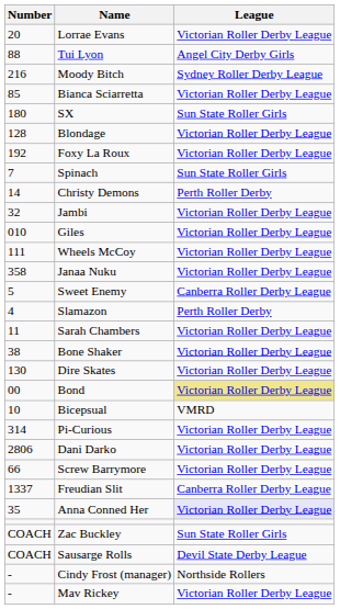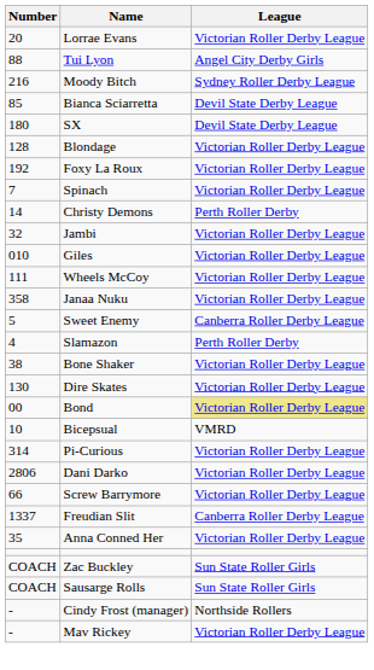 <table class="wikitable sortable">
 <tr>
 <th>Number</th>
 <th>Name</th>
 <th>League</th>
 </tr>
 <tr>
 <td>20</td>
 <td>Lorrae Evans</td>
 <td><a href='#'>Victorian Roller Derby League</a></td>
 </tr>
 <tr>
 <td>88</td>
 <td><a href='#'>Tui Lyon</a></td>
 <td><a href='#'>Angel City Derby Girls</a></td>
 </tr>
 <tr>
 <td>216</td>
 <td>Moody Bitch</td>
 <td><a href='#'>Sydney Roller Derby League</a></td>
 </tr>
 <tr>
 <td>85</td>
 <td>Bianca Sciarretta</td>
-<td><a href='#'>Victorian Roller Derby League</a></td>
+<td><a href='#'>Devil State Derby League</a></td>
 </tr>
 <tr>
 <td>180</td>
 <td>SX</td>
-<td><a href='#'>Sun State Roller Girls</a></td>
+<td><a href='#'>Devil State Derby League</a></td>
 </tr>
 <tr>
 <td>128</td>
 <td>Blondage</td>
 <td><a href='#'>Victorian Roller Derby League</a></td>
 </tr>
 <tr>
 <td>192</td>
 <td>Foxy La Roux</td>
 <td><a href='#'>Victorian Roller Derby League</a></td>
 </tr>
 <tr>
 <td>7</td>
 <td>Spinach</td>
-<td><a href='#'>Sun State Roller Girls</a></td>
+<td><a href='#'>Victorian Roller Derby League</a></td>
 </tr>
 <tr>
 <td>14</td>
 <td>Christy Demons</td>
 <td><a href='#'>Perth Roller Derby</a></td>
 </tr>
 <tr>
 <td>32</td>
 <td>Jambi</td>
 <td><a href='#'>Victorian Roller Derby League</a></td>
 </tr>
 <tr>
 <td>010</td>
 <td>Giles</td>
 <td><a href='#'>Victorian Roller Derby League</a></td>
 </tr>
 <tr>
 <td>111</td>
 <td>Wheels McCoy</td>
 <td><a href='#'>Victorian Roller Derby League</a></td>
 </tr>
 <tr>
 <td>358</td>
 <td>Janaa Nuku</td>
 <td><a href='#'>Victorian Roller Derby League</a></td>
 </tr>
 <tr>
 <td>5</td>
 <td>Sweet Enemy</td>
 <td><a href='#'>Canberra Roller Derby League</a></td>
 </tr>
 <tr>
 <td>4</td>
 <td>Slamazon</td>
 <td><a href='#'>Perth Roller Derby</a></td>
-</tr>
-<tr>
-<td>11</td>
-<td>Sarah Chambers</td>
-<td><a href='#'>Victorian Roller Derby League</a></td>
 </tr>
 <tr>
 <td>38</td>
 <td>Bone Shaker</td>
 <td><a href='#'>Victorian Roller Derby League</a></td>
 </tr>
 <tr>
 <td>130</td>
 <td>Dire Skates</td>
 <td><a href='#'>Victorian Roller Derby League</a></td>
 </tr>
 <tr>
 <td>00</td>
 <td>Bond</td>
 <td style="background: khaki;"><a href='#'>Victorian Roller Derby League</a></td>
 </tr>
 <tr>
 <td>10</td>
 <td>Bicepsual</td>
 <td>VMRD</td>
 </tr>
 <tr>
 <td>314</td>
 <td>Pi-Curious</td>
 <td><a href='#'>Victorian Roller Derby League</a></td>
 </tr>
 <tr>
 <td>2806</td>
 <td>Dani Darko</td>
 <td><a href='#'>Victorian Roller Derby League</a></td>
 </tr>
 <tr>
 <td>66</td>
 <td>Screw Barrymore</td>
 <td><a href='#'>Victorian Roller Derby League</a></td>
 </tr>
 <tr>
 <td>1337</td>
 <td>Freudian Slit</td>
 <td><a href='#'>Canberra Roller Derby League</a></td>
 </tr>
 <tr>
 <td>35</td>
 <td>Anna Conned Her</td>
-<td style="background: lavender;"><a href='#'>Victorian Roller Derby League</a></td>
+<td><a href='#'>Victorian Roller Derby League</a></td>
 </tr>
 <tr>
 <td></td>
 <td></td>
 <td></td>
 </tr>
 <tr>
 <td>COACH</td>
 <td>Zac Buckley</td>
 <td><a href='#'>Sun State Roller Girls</a></td>
 </tr>
 <tr>
 <td>COACH</td>
 <td>Sausarge Rolls</td>
-<td><a href='#'>Devil State Derby League</a></td>
+<td><a href='#'>Sun State Roller Girls</a></td>
 </tr>
 <tr>
 <td>-</td>
 <td>Cindy Frost (manager)</td>
 <td>Northside Rollers</td>
 </tr>
 <tr>
 <td>-</td>
 <td>Mav Rickey</td>
 <td><a href='#'>Victorian Roller Derby League</a></td>
 </tr>
 </table>
